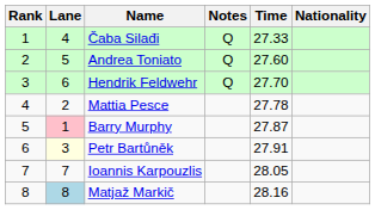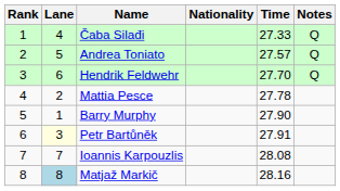 <table class="wikitable sortable" style="text-align:center">
 <tr>
 <th>Rank</th>
 <th>Lane</th>
 <th>Name</th>
+<th>Nationality</th>
+<th>Time</th>
 <th>Notes</th>
-<th>Time</th>
-<th>Nationality</th>
 </tr>
 <tr bgcolor=ccffcc>
 <td>1</td>
 <td>4</td>
 <td align=left><a href='#'>Čaba Silađi</a></td>
+<td align=left></td>
+<td>27.33</td>
 <td>Q</td>
-<td>27.33</td>
-<td align=left></td>
 </tr>
 <tr bgcolor=ccffcc>
 <td>2</td>
 <td>5</td>
 <td align=left><a href='#'>Andrea Toniato</a></td>
+<td align=left></td>
+<td>27.57</td>
 <td>Q</td>
-<td>27.60</td>
-<td align=left></td>
 </tr>
 <tr bgcolor=ccffcc>
 <td>3</td>
 <td>6</td>
 <td align=left><a href='#'>Hendrik Feldwehr</a></td>
+<td align=left></td>
+<td>27.70</td>
 <td>Q</td>
-<td>27.70</td>
-<td align=left></td>
 </tr>
 <tr>
 <td>4</td>
 <td>2</td>
 <td align=left><a href='#'>Mattia Pesce</a></td>
+<td align=left></td>
+<td>27.78</td>
 <td></td>
-<td>27.78</td>
-<td align=left></td>
 </tr>
 <tr>
 <td>5</td>
-<td style="background: pink;">1</td>
+<td>1</td>
 <td align=left><a href='#'>Barry Murphy</a></td>
+<td align=left></td>
+<td>27.90</td>
 <td></td>
-<td>27.87</td>
-<td align=left></td>
 </tr>
 <tr>
 <td>6</td>
 <td style="background: lightyellow;">3</td>
 <td align=left><a href='#'>Petr Bartůněk</a></td>
+<td align=left></td>
+<td>27.91</td>
 <td></td>
-<td>27.91</td>
-<td align=left></td>
 </tr>
 <tr>
 <td>7</td>
 <td>7</td>
 <td align=left><a href='#'>Ioannis Karpouzlis</a></td>
+<td align=left></td>
+<td>28.08</td>
 <td></td>
-<td>28.05</td>
-<td align=left></td>
 </tr>
 <tr>
 <td>8</td>
 <td style="background: lightblue;">8</td>
 <td align=left><a href='#'>Matjaž Markič</a></td>
+<td align=left></td>
+<td>28.16</td>
 <td></td>
-<td>28.16</td>
-<td align=left></td>
 </tr>
 </table>
